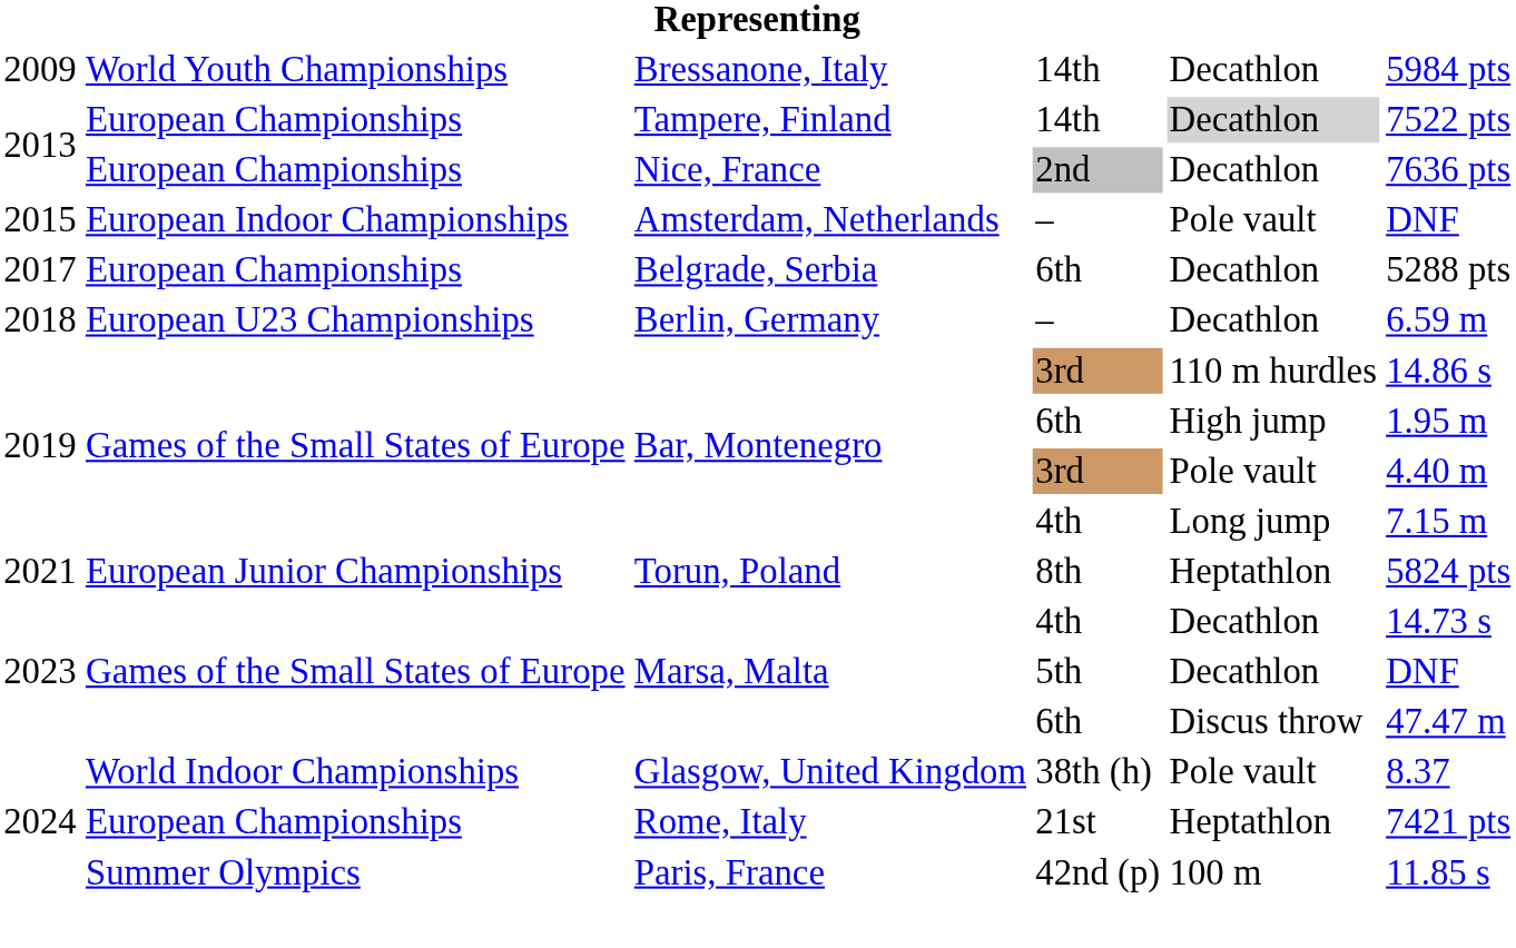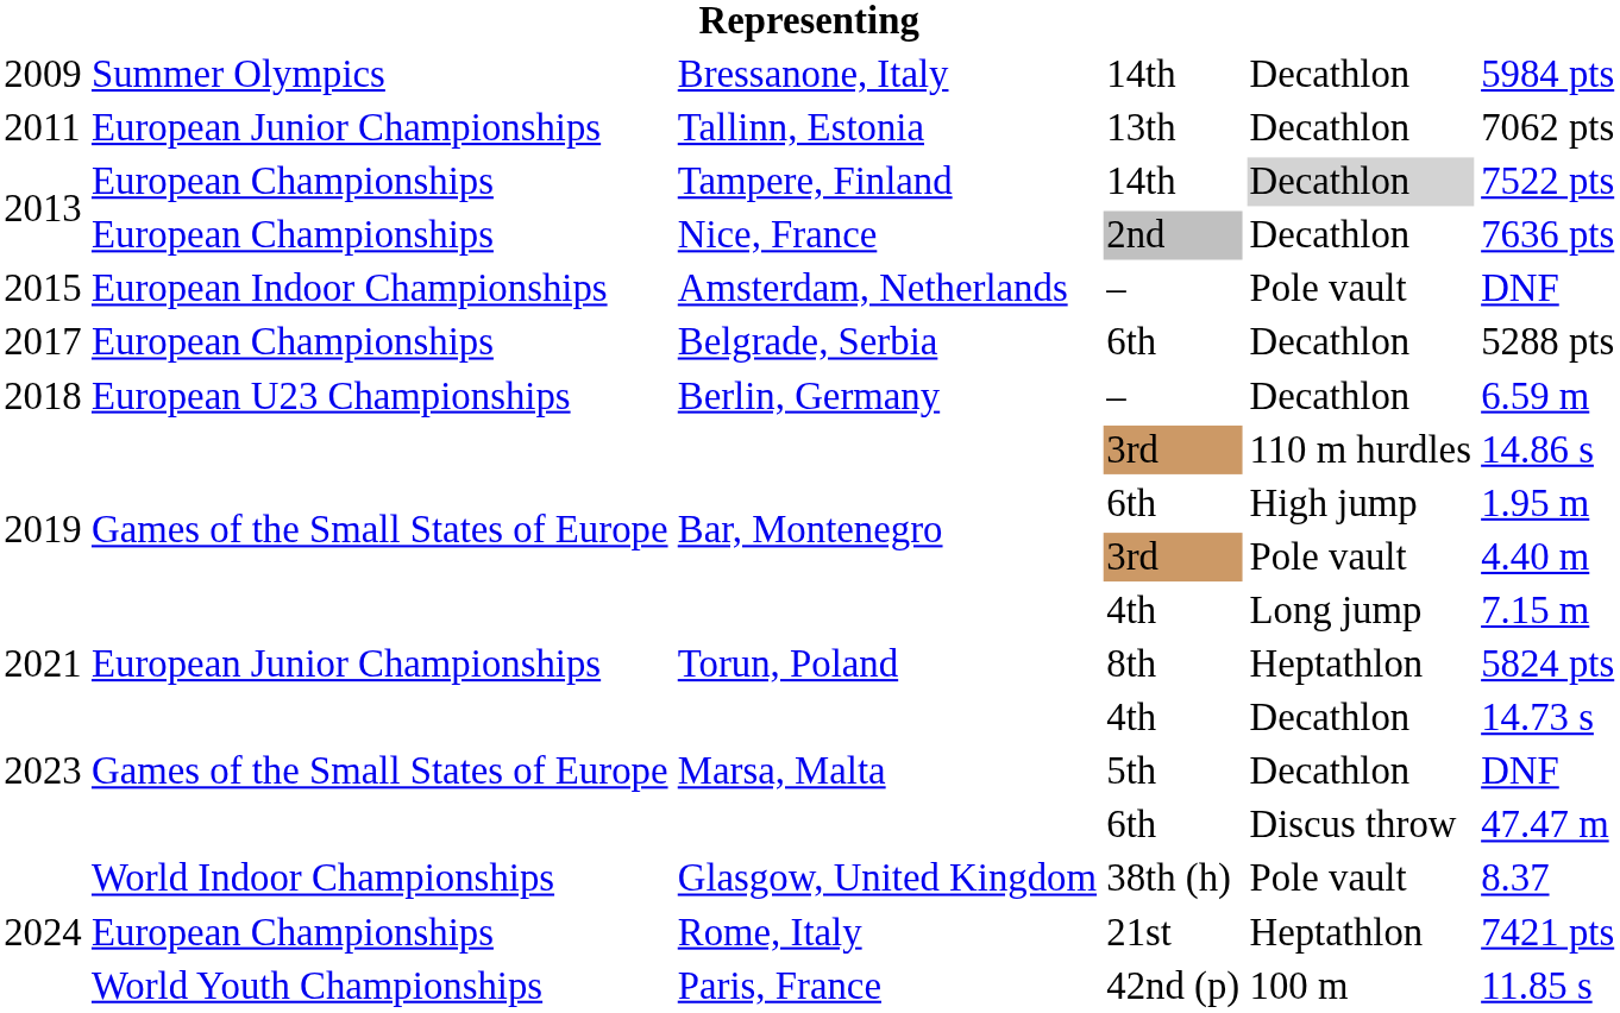 <table>
 <tr>
 <th colspan="6">Representing </th>
 </tr>
 <tr>
 <td>2009</td>
-<td><a href='#'>World Youth Championships</a></td>
+<td><a href='#'>Summer Olympics</a></td>
 <td><a href='#'>Bressanone, Italy</a></td>
 <td>14th</td>
 <td>Decathlon</td>
 <td><a href='#'>5984 pts</a></td>
+</tr>
+<tr>
+<td>2011</td>
+<td><a href='#'>European Junior Championships</a></td>
+<td><a href='#'>Tallinn, Estonia</a></td>
+<td>13th</td>
+<td>Decathlon</td>
+<td>7062 pts</td>
 </tr>
 <tr>
 <td rowspan=2>2013</td>
 <td><a href='#'>European Championships</a></td>
 <td><a href='#'>Tampere, Finland</a></td>
 <td>14th</td>
 <td style="background: lightgrey;">Decathlon</td>
 <td><a href='#'>7522 pts</a></td>
 </tr>
 <tr>
 <td><a href='#'>European Championships</a></td>
 <td><a href='#'>Nice, France</a></td>
 <td bgcolor=silver>2nd</td>
 <td>Decathlon</td>
 <td><a href='#'>7636 pts</a></td>
 </tr>
 <tr>
 <td>2015</td>
 <td><a href='#'>European Indoor Championships</a></td>
 <td><a href='#'>Amsterdam, Netherlands</a></td>
 <td>–</td>
 <td>Pole vault</td>
 <td><a href='#'>DNF</a></td>
 </tr>
 <tr>
 <td>2017</td>
 <td><a href='#'>European Championships</a></td>
 <td><a href='#'>Belgrade, Serbia</a></td>
 <td>6th</td>
 <td>Decathlon</td>
 <td>5288 pts</td>
 </tr>
 <tr>
 <td>2018</td>
 <td><a href='#'>European U23 Championships</a></td>
 <td><a href='#'>Berlin, Germany</a></td>
 <td>–</td>
 <td>Decathlon</td>
 <td><a href='#'>6.59 m</a></td>
 </tr>
 <tr>
 <td rowspan=4>2019</td>
 <td rowspan=4><a href='#'>Games of the Small States of Europe</a></td>
 <td rowspan=4><a href='#'>Bar, Montenegro</a></td>
 <td bgcolor=cc9966>3rd</td>
 <td>110 m hurdles</td>
 <td><a href='#'>14.86 s</a></td>
 </tr>
 <tr>
 <td>6th</td>
 <td>High jump</td>
 <td><a href='#'>1.95 m</a></td>
 </tr>
 <tr>
 <td bgcolor=cc9966>3rd</td>
 <td>Pole vault</td>
 <td><a href='#'>4.40 m</a></td>
 </tr>
 <tr>
 <td>4th</td>
 <td>Long jump</td>
 <td><a href='#'>7.15 m</a></td>
 </tr>
 <tr>
 <td>2021</td>
 <td><a href='#'>European Junior Championships</a></td>
 <td><a href='#'>Torun, Poland</a></td>
 <td>8th</td>
 <td>Heptathlon</td>
 <td><a href='#'>5824 pts</a></td>
 </tr>
 <tr>
 <td rowspan=3>2023</td>
 <td rowspan=3><a href='#'>Games of the Small States of Europe</a></td>
 <td rowspan=3><a href='#'>Marsa, Malta</a></td>
 <td>4th</td>
 <td>Decathlon</td>
 <td><a href='#'>14.73 s</a></td>
 </tr>
 <tr>
 <td>5th</td>
 <td>Decathlon</td>
 <td><a href='#'>DNF</a></td>
 </tr>
 <tr>
 <td>6th</td>
 <td>Discus throw</td>
 <td><a href='#'>47.47 m</a></td>
 </tr>
 <tr>
 <td rowspan=3>2024</td>
 <td><a href='#'>World Indoor Championships</a></td>
 <td><a href='#'>Glasgow, United Kingdom</a></td>
 <td>38th (h)</td>
 <td>Pole vault</td>
 <td><a href='#'>8.37</a></td>
 </tr>
 <tr>
 <td><a href='#'>European Championships</a></td>
 <td><a href='#'>Rome, Italy</a></td>
 <td>21st</td>
 <td>Heptathlon</td>
 <td><a href='#'>7421 pts</a></td>
 </tr>
 <tr>
-<td><a href='#'>Summer Olympics</a></td>
+<td><a href='#'>World Youth Championships</a></td>
 <td><a href='#'>Paris, France</a></td>
 <td>42nd (p)</td>
 <td>100 m</td>
 <td><a href='#'>11.85 s</a></td>
 </tr>
 </table>
